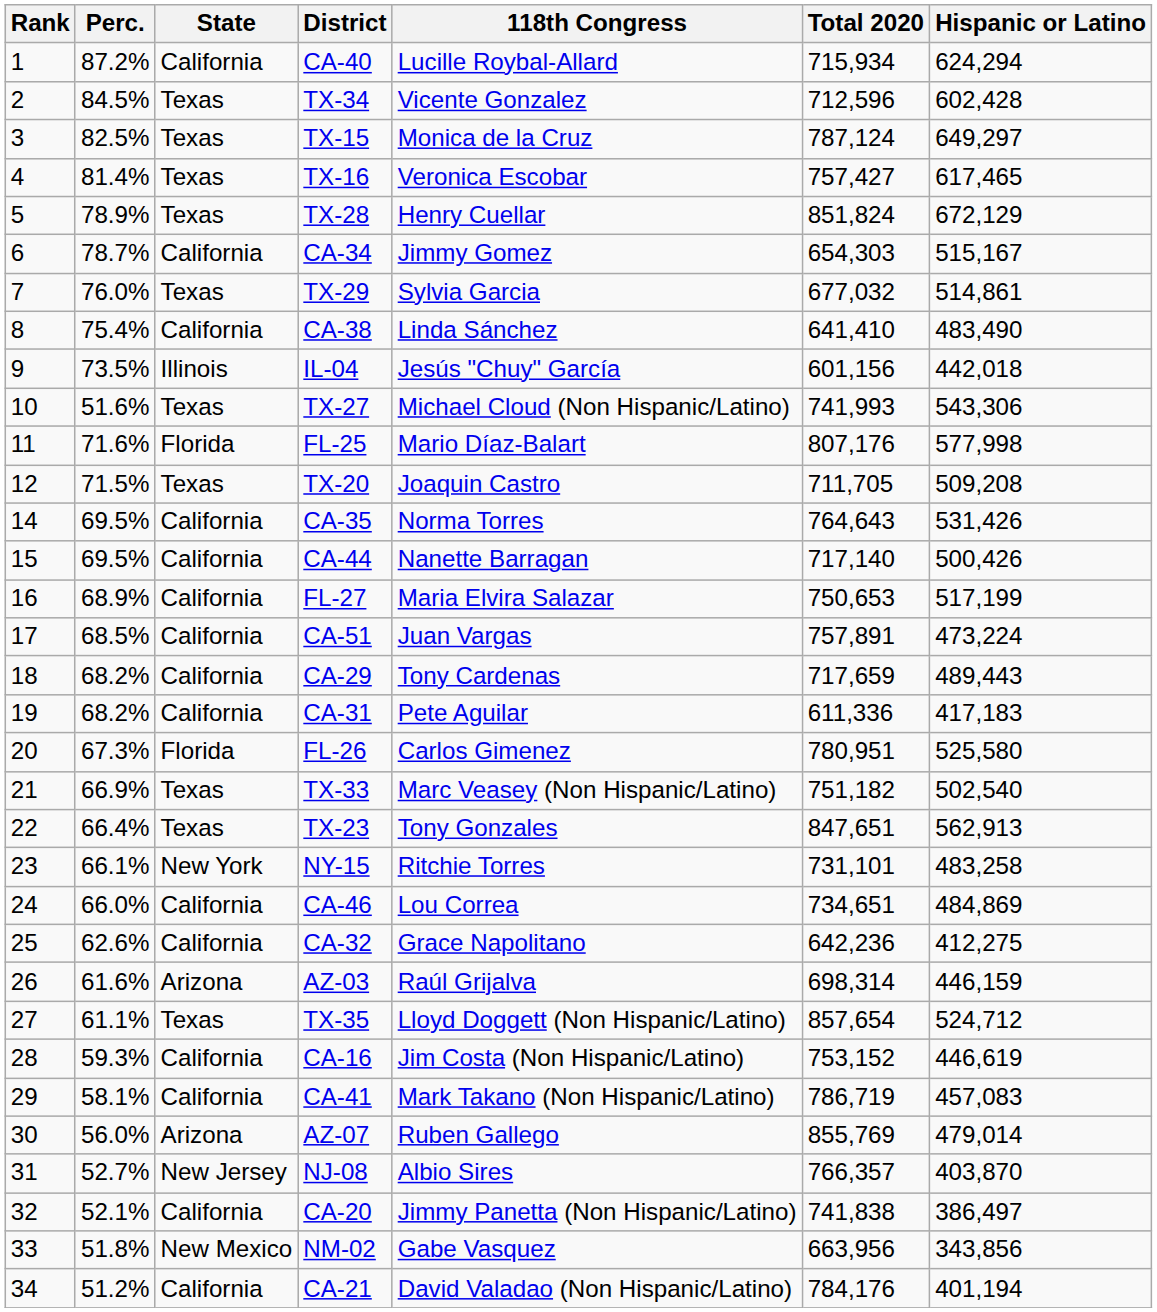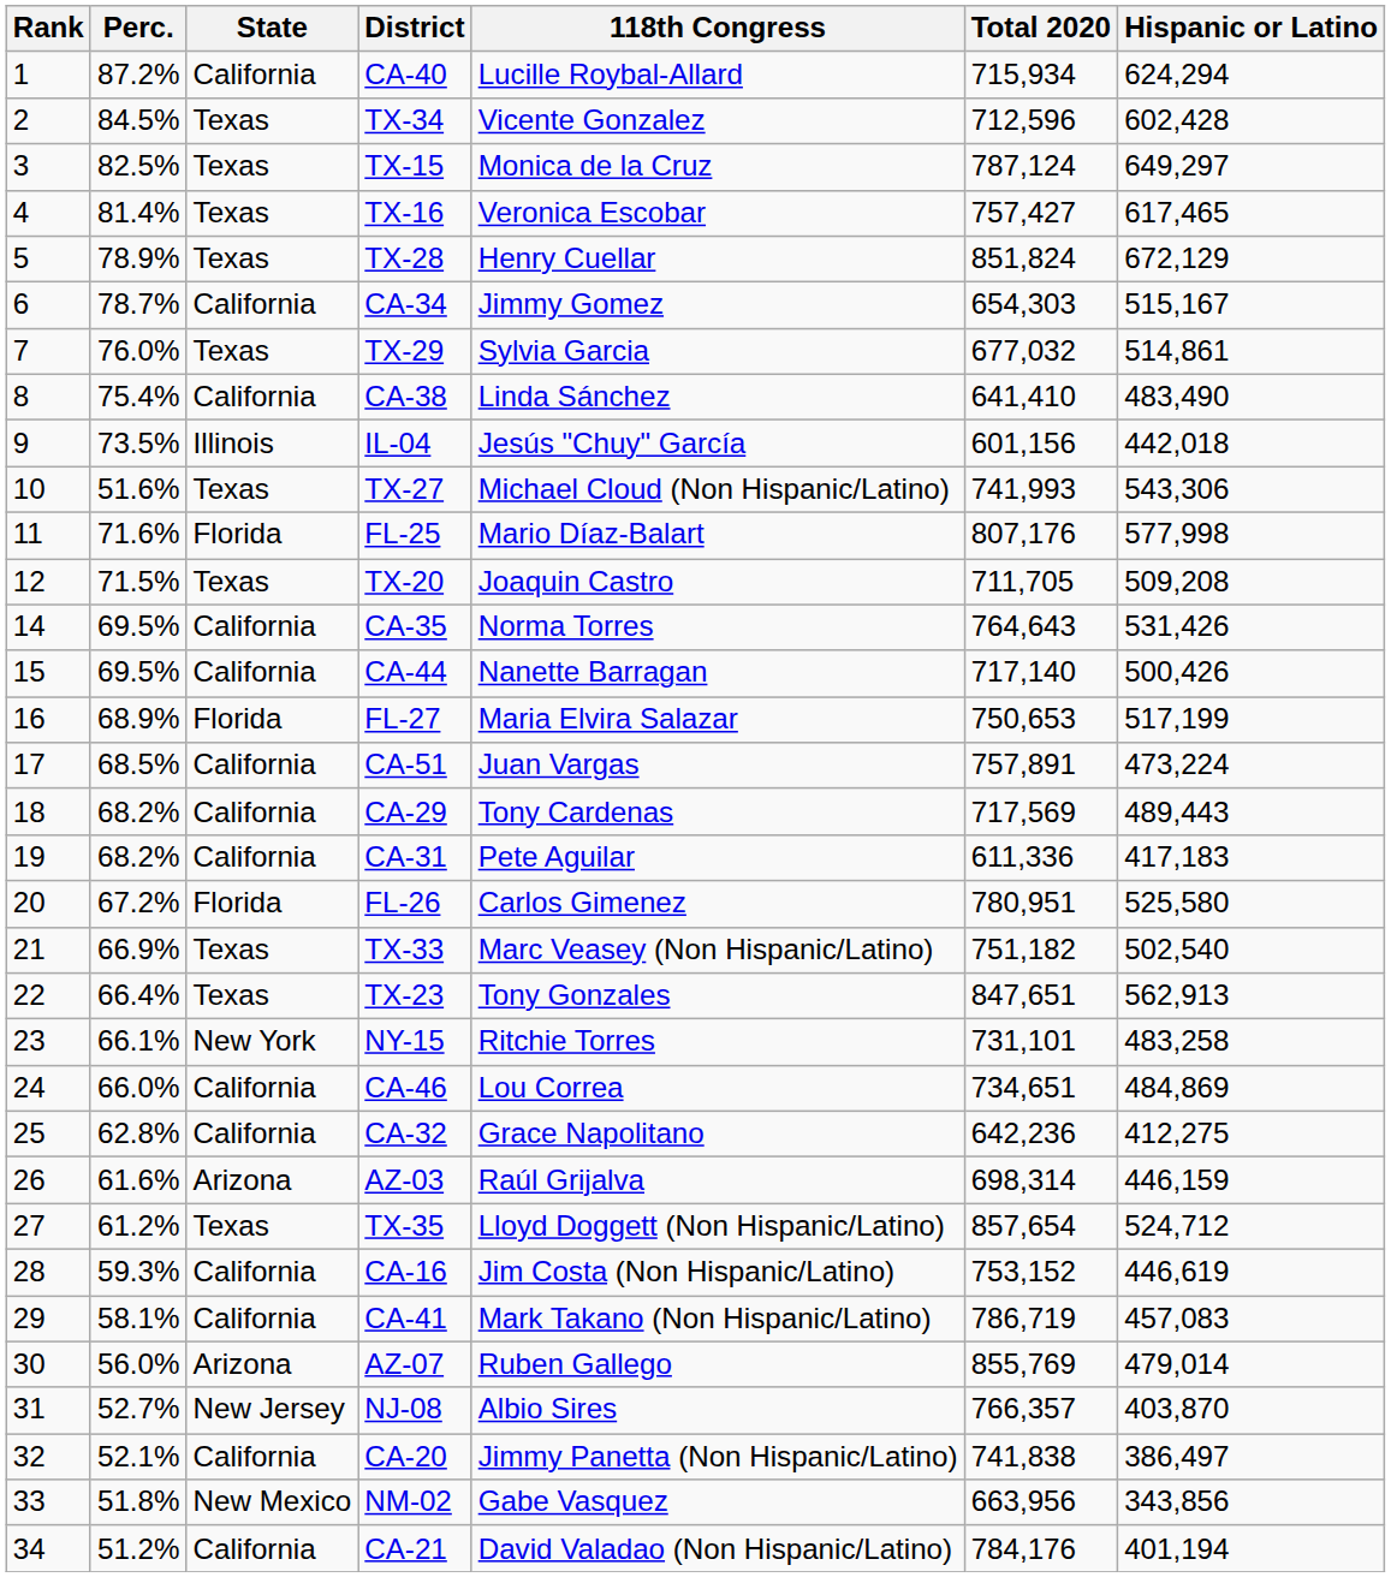 <table class="wikitable sortable" border="1" style="margin: 1em auto 1em auto">
 <tr>
 <th>Rank</th>
 <th>Perc.</th>
 <th>State</th>
 <th>District</th>
 <th>118th Congress</th>
 <th>Total 2020</th>
 <th>Hispanic or Latino</th>
 </tr>
 <tr>
 <td>1</td>
 <td>87.2%</td>
 <td>California</td>
 <td><a href='#'>CA-40</a></td>
 <td><a href='#'>Lucille Roybal-Allard</a></td>
 <td>715,934</td>
 <td>624,294</td>
 </tr>
 <tr>
 <td>2</td>
 <td>84.5%</td>
 <td>Texas</td>
 <td><a href='#'>TX-34</a></td>
 <td><a href='#'>Vicente Gonzalez</a></td>
 <td>712,596</td>
 <td>602,428</td>
 </tr>
 <tr>
 <td>3</td>
 <td>82.5%</td>
 <td>Texas</td>
 <td><a href='#'>TX-15</a></td>
 <td><a href='#'>Monica de la Cruz</a></td>
 <td>787,124</td>
 <td>649,297</td>
 </tr>
 <tr>
 <td>4</td>
 <td>81.4%</td>
 <td>Texas</td>
 <td><a href='#'>TX-16</a></td>
 <td><a href='#'>Veronica Escobar</a></td>
 <td>757,427</td>
 <td>617,465</td>
 </tr>
 <tr>
 <td>5</td>
 <td>78.9%</td>
 <td>Texas</td>
 <td><a href='#'>TX-28</a></td>
 <td><a href='#'>Henry Cuellar</a></td>
 <td>851,824</td>
 <td>672,129</td>
 </tr>
 <tr>
 <td>6</td>
 <td>78.7%</td>
 <td>California</td>
 <td><a href='#'>CA-34</a></td>
 <td><a href='#'>Jimmy Gomez</a></td>
 <td>654,303</td>
 <td>515,167</td>
 </tr>
 <tr>
 <td>7</td>
 <td>76.0%</td>
 <td>Texas</td>
 <td><a href='#'>TX-29</a></td>
 <td><a href='#'>Sylvia Garcia</a></td>
 <td>677,032</td>
 <td>514,861</td>
 </tr>
 <tr>
 <td>8</td>
 <td>75.4%</td>
 <td>California</td>
 <td><a href='#'>CA-38</a></td>
 <td><a href='#'>Linda Sánchez</a></td>
 <td>641,410</td>
 <td>483,490</td>
 </tr>
 <tr>
 <td>9</td>
 <td>73.5%</td>
 <td>Illinois</td>
 <td><a href='#'>IL-04</a></td>
 <td><a href='#'>Jesús "Chuy" García</a></td>
 <td>601,156</td>
 <td>442,018</td>
 </tr>
 <tr>
 <td>10</td>
 <td>51.6%</td>
 <td>Texas</td>
 <td><a href='#'>TX-27</a></td>
 <td><a href='#'>Michael Cloud</a> (Non Hispanic/Latino)</td>
 <td>741,993</td>
 <td>543,306</td>
 </tr>
 <tr>
 <td>11</td>
 <td>71.6%</td>
 <td>Florida</td>
 <td><a href='#'>FL-25</a></td>
 <td><a href='#'>Mario Díaz-Balart</a></td>
 <td>807,176</td>
 <td>577,998</td>
 </tr>
 <tr>
 <td>12</td>
 <td>71.5%</td>
 <td>Texas</td>
 <td><a href='#'>TX-20</a></td>
 <td><a href='#'>Joaquin Castro</a></td>
 <td>711,705</td>
 <td>509,208</td>
 </tr>
 <tr>
 <td>14</td>
 <td>69.5%</td>
 <td>California</td>
 <td><a href='#'>CA-35</a></td>
 <td><a href='#'>Norma Torres</a></td>
 <td>764,643</td>
 <td>531,426</td>
 </tr>
 <tr>
 <td>15</td>
 <td>69.5%</td>
 <td>California</td>
 <td><a href='#'>CA-44</a></td>
 <td><a href='#'>Nanette Barragan</a></td>
 <td>717,140</td>
 <td>500,426</td>
 </tr>
 <tr>
 <td>16</td>
 <td>68.9%</td>
-<td>California</td>
+<td>Florida</td>
 <td><a href='#'>FL-27</a></td>
 <td><a href='#'>Maria Elvira Salazar</a></td>
 <td>750,653</td>
 <td>517,199</td>
 </tr>
 <tr>
 <td>17</td>
 <td>68.5%</td>
 <td>California</td>
 <td><a href='#'>CA-51</a></td>
 <td><a href='#'>Juan Vargas</a></td>
 <td>757,891</td>
 <td>473,224</td>
 </tr>
 <tr>
 <td>18</td>
 <td>68.2%</td>
 <td>California</td>
 <td><a href='#'>CA-29</a></td>
 <td><a href='#'>Tony Cardenas</a></td>
-<td>717,659</td>
+<td>717,569</td>
 <td>489,443</td>
 </tr>
 <tr>
 <td>19</td>
 <td>68.2%</td>
 <td>California</td>
 <td><a href='#'>CA-31</a></td>
 <td><a href='#'>Pete Aguilar</a></td>
 <td>611,336</td>
 <td>417,183</td>
 </tr>
 <tr>
 <td>20</td>
-<td>67.3%</td>
+<td>67.2%</td>
 <td>Florida</td>
 <td><a href='#'>FL-26</a></td>
 <td><a href='#'>Carlos Gimenez</a></td>
 <td>780,951</td>
 <td>525,580</td>
 </tr>
 <tr>
 <td>21</td>
 <td>66.9%</td>
 <td>Texas</td>
 <td><a href='#'>TX-33</a></td>
 <td><a href='#'>Marc Veasey</a> (Non Hispanic/Latino)</td>
 <td>751,182</td>
 <td>502,540</td>
 </tr>
 <tr>
 <td>22</td>
 <td>66.4%</td>
 <td>Texas</td>
 <td><a href='#'>TX-23</a></td>
 <td><a href='#'>Tony Gonzales</a></td>
 <td>847,651</td>
 <td>562,913</td>
 </tr>
 <tr>
 <td>23</td>
 <td>66.1%</td>
 <td>New York</td>
 <td><a href='#'>NY-15</a></td>
 <td><a href='#'>Ritchie Torres</a></td>
 <td>731,101</td>
 <td>483,258</td>
 </tr>
 <tr>
 <td>24</td>
 <td>66.0%</td>
 <td>California</td>
 <td><a href='#'>CA-46</a></td>
 <td><a href='#'>Lou Correa</a></td>
 <td>734,651</td>
 <td>484,869</td>
 </tr>
 <tr>
 <td>25</td>
-<td>62.6%</td>
+<td>62.8%</td>
 <td>California</td>
 <td><a href='#'>CA-32</a></td>
 <td><a href='#'>Grace Napolitano</a></td>
 <td>642,236</td>
 <td>412,275</td>
 </tr>
 <tr>
 <td>26</td>
 <td>61.6%</td>
 <td>Arizona</td>
 <td><a href='#'>AZ-03</a></td>
 <td><a href='#'>Raúl Grijalva</a></td>
 <td>698,314</td>
 <td>446,159</td>
 </tr>
 <tr>
 <td>27</td>
-<td>61.1%</td>
+<td>61.2%</td>
 <td>Texas</td>
 <td><a href='#'>TX-35</a></td>
 <td><a href='#'>Lloyd Doggett</a> (Non Hispanic/Latino)</td>
 <td>857,654</td>
 <td>524,712</td>
 </tr>
 <tr>
 <td>28</td>
 <td>59.3%</td>
 <td>California</td>
 <td><a href='#'>CA-16</a></td>
 <td><a href='#'>Jim Costa</a> (Non Hispanic/Latino)</td>
 <td>753,152</td>
 <td>446,619</td>
 </tr>
 <tr>
 <td>29</td>
 <td>58.1%</td>
 <td>California</td>
 <td><a href='#'>CA-41</a></td>
 <td><a href='#'>Mark Takano</a>	(Non Hispanic/Latino)</td>
 <td>786,719</td>
 <td>457,083</td>
 </tr>
 <tr>
 <td>30</td>
 <td>56.0%</td>
 <td>Arizona</td>
 <td><a href='#'>AZ-07</a></td>
 <td><a href='#'>Ruben Gallego</a></td>
 <td>855,769</td>
 <td>479,014</td>
 </tr>
 <tr>
 <td>31</td>
 <td>52.7%</td>
 <td>New Jersey</td>
 <td><a href='#'>NJ-08</a></td>
 <td><a href='#'>Albio Sires</a></td>
 <td>766,357</td>
 <td>403,870</td>
 </tr>
 <tr>
 <td>32</td>
 <td>52.1%</td>
 <td>California</td>
 <td><a href='#'>CA-20</a></td>
 <td><a href='#'>Jimmy Panetta</a> (Non Hispanic/Latino)</td>
 <td>741,838</td>
 <td>386,497</td>
 </tr>
 <tr>
 <td>33</td>
 <td>51.8%</td>
 <td>New Mexico</td>
 <td><a href='#'>NM-02</a></td>
 <td><a href='#'>Gabe Vasquez</a></td>
 <td>663,956</td>
 <td>343,856</td>
 </tr>
 <tr>
 <td>34</td>
 <td>51.2%</td>
 <td>California</td>
 <td><a href='#'>CA-21</a></td>
 <td><a href='#'>David Valadao</a> (Non Hispanic/Latino)</td>
 <td>784,176</td>
 <td>401,194</td>
 </tr>
 </table>
